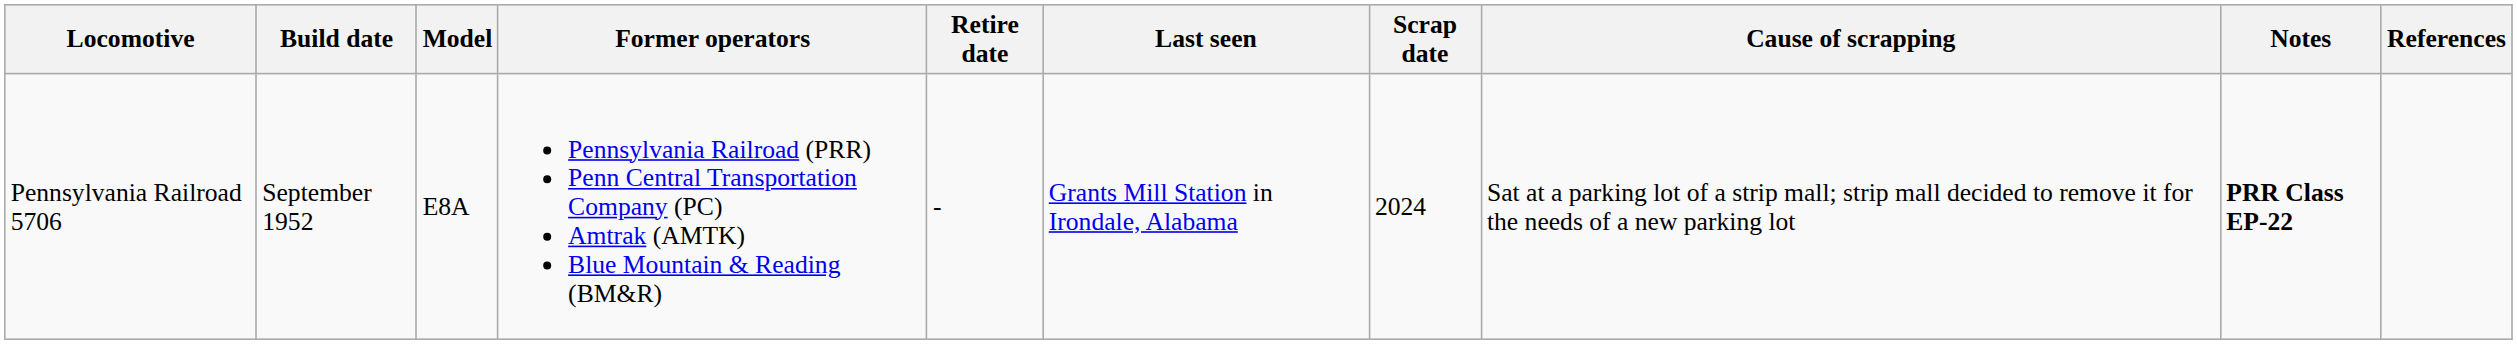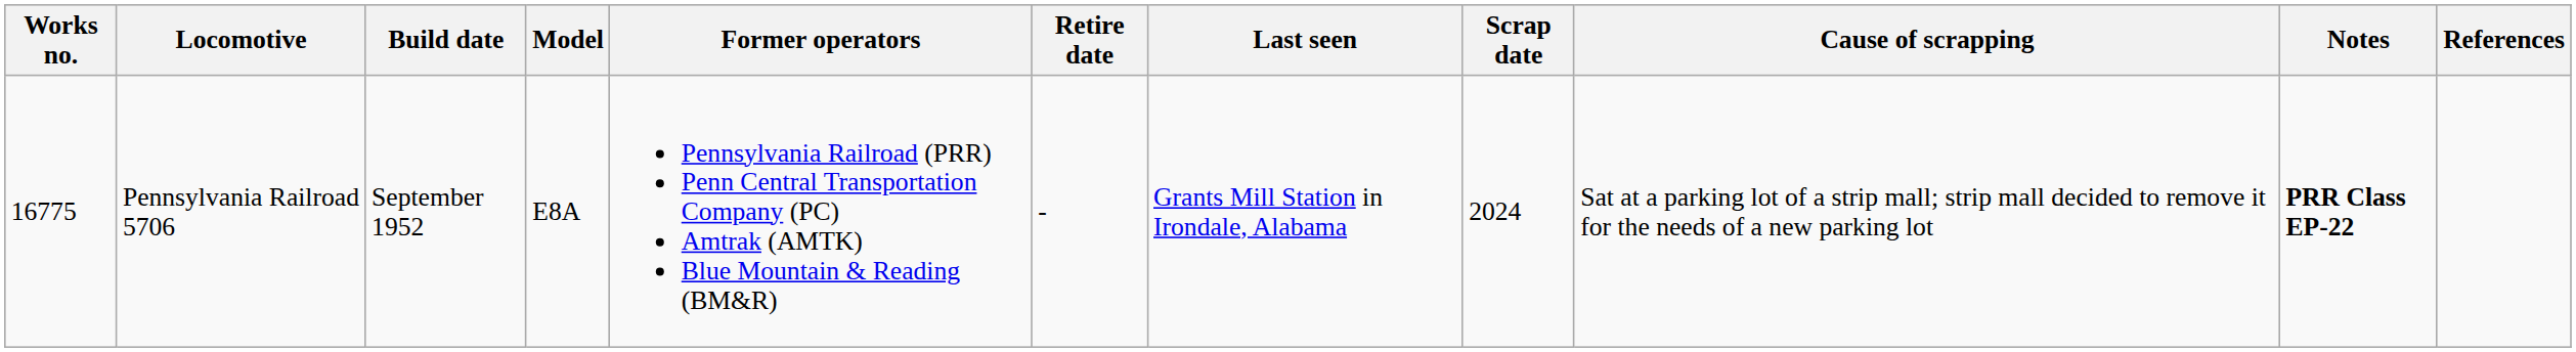 <table class="wikitable">
 <tr>
+<th>Works no.</th>
 <th>Locomotive</th>
 <th>Build date</th>
 <th>Model</th>
 <th>Former operators</th>
 <th>Retire date</th>
 <th>Last seen</th>
 <th>Scrap date</th>
 <th>Cause of scrapping</th>
 <th>Notes</th>
 <th>References</th>
 </tr>
 <tr>
+<td>16775</td>
 <td>Pennsylvania Railroad 5706</td>
 <td>September 1952</td>
 <td>E8A</td>
 <td><br><ul><li><a href='#'>Pennsylvania Railroad</a> (PRR)</li><li><a href='#'>Penn Central Transportation Company</a> (PC)</li><li><a href='#'>Amtrak</a> (AMTK)</li><li><a href='#'>Blue Mountain & Reading</a> (BM&R)</li></ul></td>
 <td>-</td>
 <td><a href='#'>Grants Mill Station</a> in <a href='#'>Irondale, Alabama</a></td>
 <td>2024</td>
 <td>Sat at a parking lot of a strip mall; strip mall decided to remove it for the needs of a new parking lot</td>
 <td><strong>PRR Class EP-22</strong></td>
 <td></td>
 </tr>
 </table>
